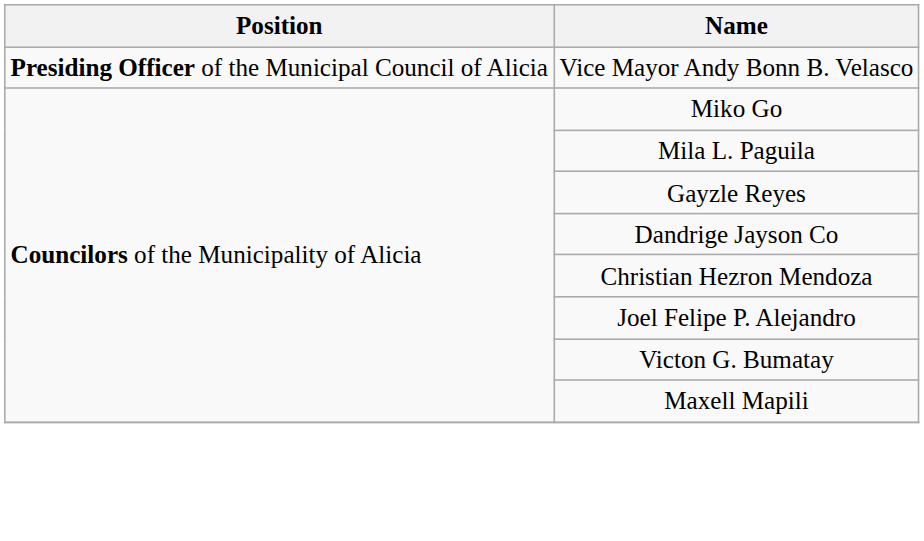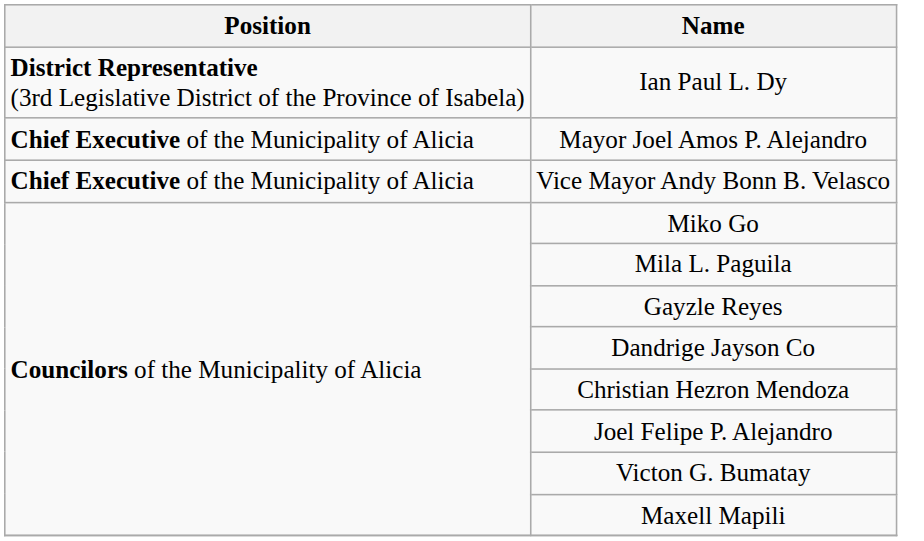 <table class="wikitable" style="line-height:1.20em; font-size:100%;">
 <tr>
 <th>Position</th>
 <th>Name</th>
 </tr>
 <tr>
-<td><strong>Presiding Officer</strong> of the Municipal Council of Alicia</td>
+<td><strong>District Representative</strong><br>(3rd Legislative District of the Province of Isabela)</td>
+<td style="text-align:center;">Ian Paul L. Dy</td>
+</tr>
+<tr>
+<td><strong>Chief Executive</strong> of the Municipality of Alicia</td>
+<td style="text-align:center;">Mayor Joel Amos P. Alejandro</td>
+</tr>
+<tr>
+<td><strong>Chief Executive</strong> of the Municipality of Alicia</td>
 <td style="text-align:center;">Vice Mayor Andy Bonn B. Velasco</td>
 </tr>
 <tr>
 <td rowspan=8><strong>Councilors</strong> of the Municipality of Alicia</td>
 <td style="text-align:center;">Miko Go</td>
 </tr>
 <tr>
 <td style="text-align:center;">Mila L. Paguila</td>
 </tr>
 <tr>
 <td style="text-align:center;">Gayzle Reyes</td>
 </tr>
 <tr>
 <td style="text-align:center;">Dandrige Jayson Co</td>
 </tr>
 <tr>
 <td style="text-align:center;">Christian Hezron Mendoza</td>
 </tr>
 <tr>
 <td style="text-align:center;">Joel Felipe P. Alejandro</td>
 </tr>
 <tr>
 <td style="text-align:center;">Victon G. Bumatay</td>
 </tr>
 <tr>
 <td style="text-align:center;">Maxell Mapili</td>
 </tr>
 <tr>
 </tr>
 </table>
